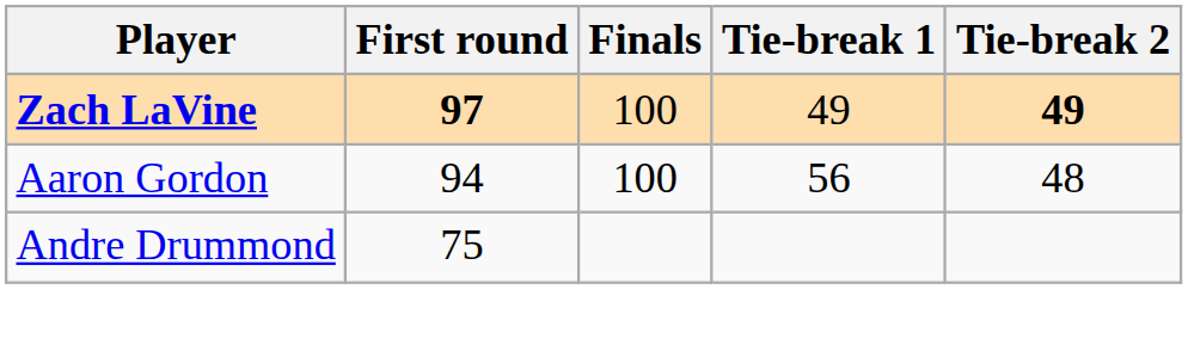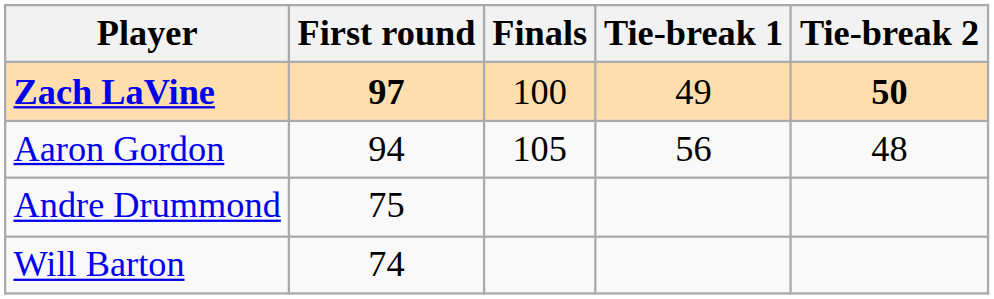 <table class="wikitable sortable">
 <tr>
 <th>Player</th>
 <th>First round</th>
 <th>Finals</th>
 <th>Tie-break 1</th>
 <th>Tie-break 2</th>
 </tr>
 <tr style="background:#ffdead; text-align:center;">
 <td align="left"><strong><a href='#'>Zach LaVine</a></strong> </td>
 <td><strong>97</strong> </td>
 <td>100 </td>
 <td>49</td>
-<td><strong>49</strong></td>
+<td><strong>50</strong></td>
 </tr>
 <tr align="center">
 <td align="left"><a href='#'>Aaron Gordon</a> </td>
 <td>94 </td>
-<td>100 </td>
+<td>105 </td>
 <td>56</td>
 <td>48</td>
 </tr>
 <tr align="center">
 <td align="left"><a href='#'>Andre Drummond</a> </td>
 <td>75 </td>
 <td></td>
 <td></td>
 <td></td>
 </tr>
+<tr align="center">
+<td align="left"><a href='#'>Will Barton</a> </td>
+<td>74 </td>
+<td></td>
+<td></td>
+<td></td>
+</tr>
 </table>
